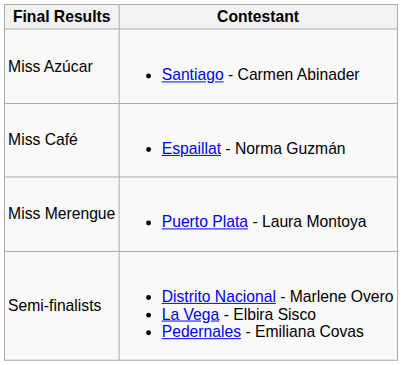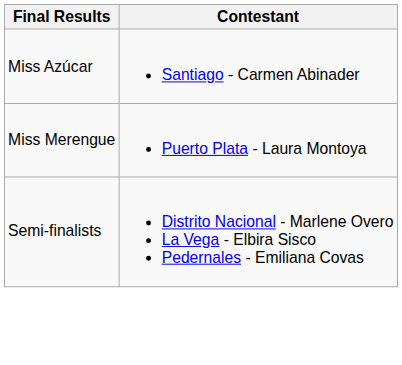 <table class="wikitable">
 <tr>
 <th>Final Results</th>
 <th>Contestant</th>
 </tr>
 <tr>
 <td>Miss Azúcar</td>
 <td><br><ul><li><a href='#'>Santiago</a> - Carmen Abinader</li></ul></td>
 </tr>
 <tr>
-<td>Miss Café</td>
-<td><br><ul><li><a href='#'>Espaillat</a> - Norma Guzmán</li></ul></td>
-</tr>
-<tr>
 <td>Miss Merengue</td>
 <td><br><ul><li><a href='#'>Puerto Plata</a> - Laura Montoya</li></ul></td>
 </tr>
 <tr>
 <td>Semi-finalists</td>
 <td><br><ul><li><a href='#'>Distrito Nacional</a> - Marlene Overo</li><li><a href='#'>La Vega</a> - Elbira Sisco</li><li><a href='#'>Pedernales</a> - Emiliana Covas</li></ul></td>
 </tr>
 </table>
